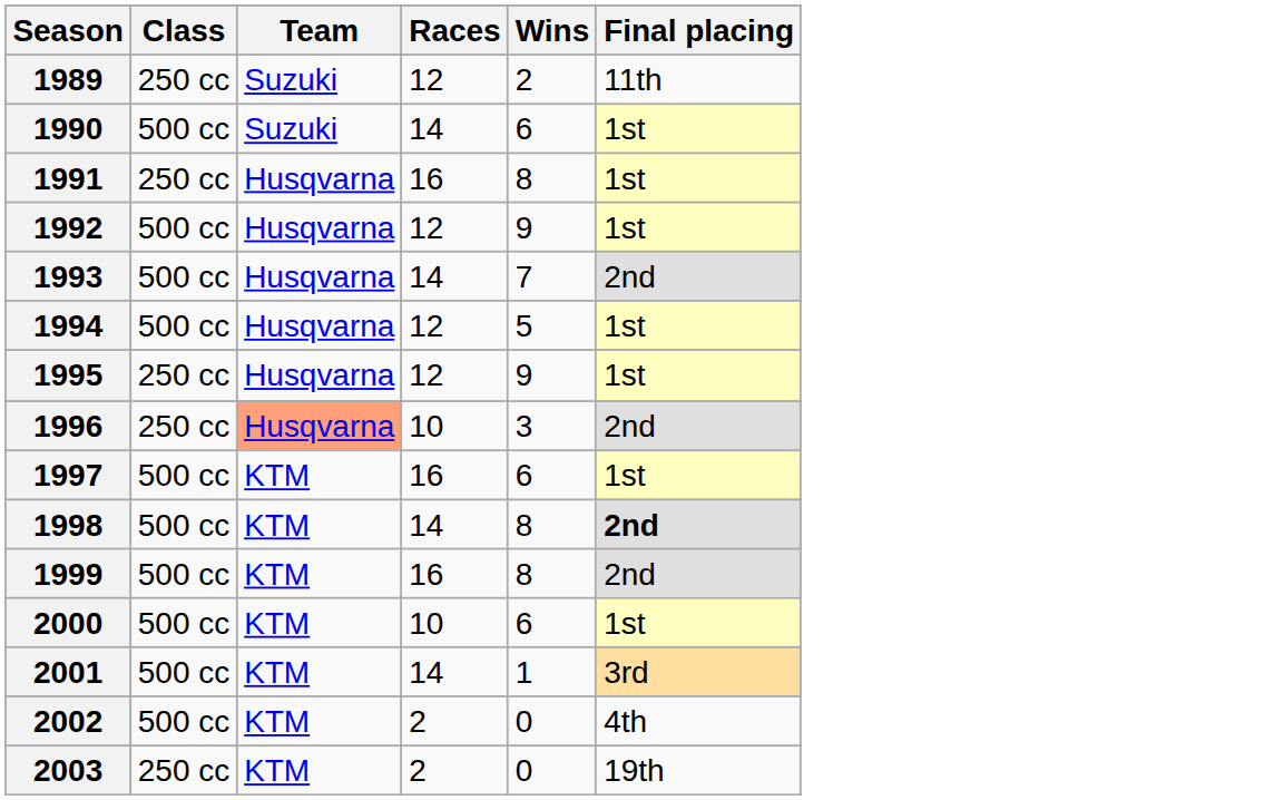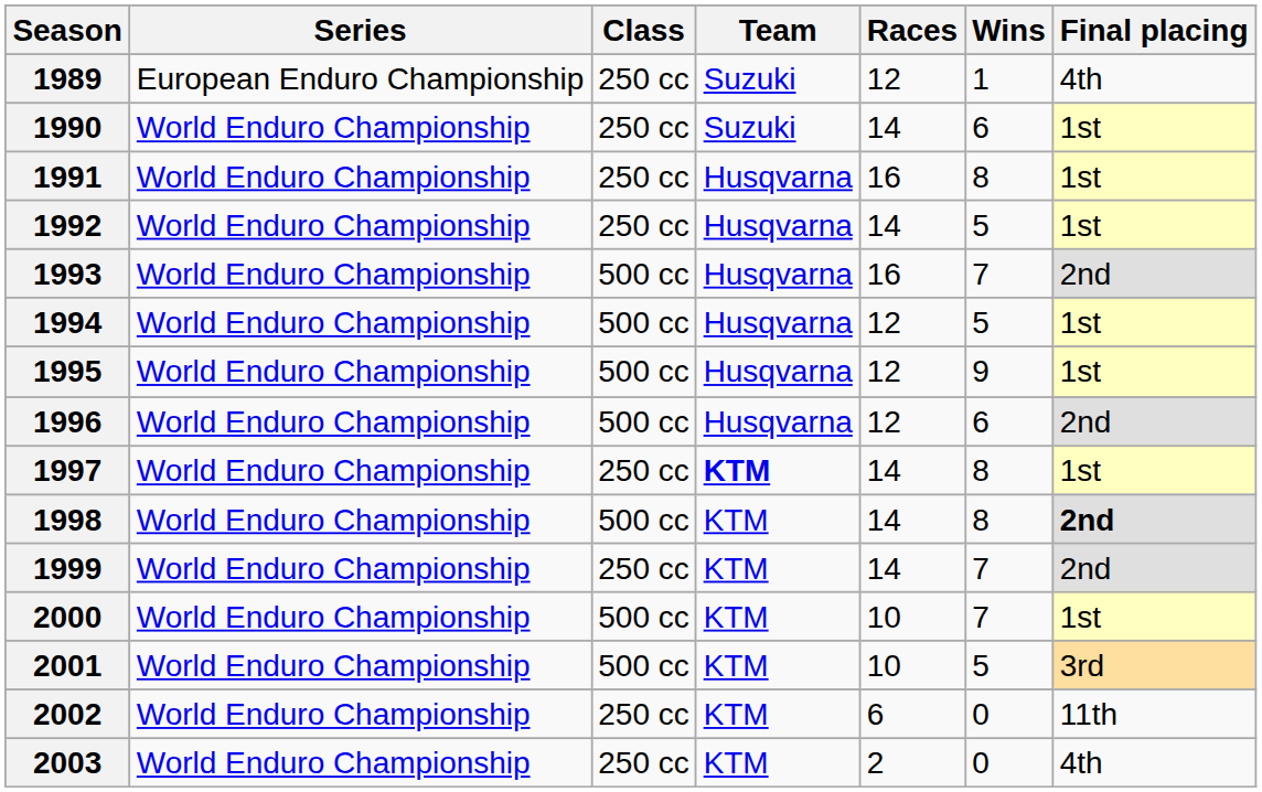 <table class="wikitable" style="font-size: 95%;">
 <tr>
 <th>Season</th>
+<th>Series</th>
 <th>Class</th>
 <th>Team</th>
 <th>Races</th>
 <th>Wins</th>
 <th>Final placing</th>
 </tr>
 <tr>
 <th>1989</th>
+<td>European Enduro Championship</td>
 <td>250 cc</td>
 <td><a href='#'>Suzuki</a></td>
 <td>12</td>
-<td>2</td>
-<td>11th</td>
+<td>1</td>
+<td>4th</td>
 </tr>
 <tr>
 <th>1990</th>
-<td>500 cc</td>
+<td><a href='#'>World Enduro Championship</a></td>
+<td>250 cc</td>
 <td><a href='#'>Suzuki</a></td>
 <td>14</td>
 <td>6</td>
 <td style="background:#FFFFBF;">1st</td>
 </tr>
 <tr>
 <th>1991</th>
+<td><a href='#'>World Enduro Championship</a></td>
 <td>250 cc</td>
 <td><a href='#'>Husqvarna</a></td>
 <td>16</td>
 <td>8</td>
 <td style="background:#FFFFBF;">1st</td>
 </tr>
 <tr>
 <th>1992</th>
-<td>500 cc</td>
+<td><a href='#'>World Enduro Championship</a></td>
+<td>250 cc</td>
 <td><a href='#'>Husqvarna</a></td>
-<td>12</td>
-<td>9</td>
+<td>14</td>
+<td>5</td>
 <td style="background:#FFFFBF;">1st</td>
 </tr>
 <tr>
 <th>1993</th>
+<td><a href='#'>World Enduro Championship</a></td>
 <td>500 cc</td>
 <td><a href='#'>Husqvarna</a></td>
-<td>14</td>
+<td>16</td>
 <td>7</td>
 <td style="background:#DFDFDF;">2nd</td>
 </tr>
 <tr>
 <th>1994</th>
+<td><a href='#'>World Enduro Championship</a></td>
 <td>500 cc</td>
 <td><a href='#'>Husqvarna</a></td>
 <td>12</td>
 <td>5</td>
 <td style="background:#FFFFBF;">1st</td>
 </tr>
 <tr>
 <th>1995</th>
-<td>250 cc</td>
+<td><a href='#'>World Enduro Championship</a></td>
+<td>500 cc</td>
 <td><a href='#'>Husqvarna</a></td>
 <td>12</td>
 <td>9</td>
 <td style="background:#FFFFBF;">1st</td>
 </tr>
 <tr>
 <th>1996</th>
-<td>250 cc</td>
-<td style="background: lightsalmon;"><a href='#'>Husqvarna</a></td>
-<td>10</td>
-<td>3</td>
+<td><a href='#'>World Enduro Championship</a></td>
+<td>500 cc</td>
+<td><a href='#'>Husqvarna</a></td>
+<td>12</td>
+<td>6</td>
 <td style="background:#DFDFDF;">2nd</td>
 </tr>
 <tr>
 <th>1997</th>
-<td>500 cc</td>
-<td><a href='#'>KTM</a></td>
-<td>16</td>
-<td>6</td>
+<td><a href='#'>World Enduro Championship</a></td>
+<td>250 cc</td>
+<td><strong><a href='#'>KTM</a></strong></td>
+<td>14</td>
+<td>8</td>
 <td style="background:#FFFFBF;">1st</td>
 </tr>
 <tr>
 <th>1998</th>
+<td><a href='#'>World Enduro Championship</a></td>
 <td>500 cc</td>
 <td><a href='#'>KTM</a></td>
 <td>14</td>
 <td>8</td>
 <td style="background:#DFDFDF;"><strong>2nd</strong></td>
 </tr>
 <tr>
 <th>1999</th>
-<td>500 cc</td>
+<td><a href='#'>World Enduro Championship</a></td>
+<td>250 cc</td>
 <td><a href='#'>KTM</a></td>
-<td>16</td>
-<td>8</td>
+<td>14</td>
+<td>7</td>
 <td style="background:#DFDFDF;">2nd</td>
 </tr>
 <tr>
 <th>2000</th>
+<td><a href='#'>World Enduro Championship</a></td>
 <td>500 cc</td>
 <td><a href='#'>KTM</a></td>
 <td>10</td>
-<td>6</td>
+<td>7</td>
 <td style="background:#FFFFBF;">1st</td>
 </tr>
 <tr>
 <th>2001</th>
+<td><a href='#'>World Enduro Championship</a></td>
 <td>500 cc</td>
 <td><a href='#'>KTM</a></td>
-<td>14</td>
-<td>1</td>
+<td>10</td>
+<td>5</td>
 <td style="background:#FFDF9F;">3rd</td>
 </tr>
 <tr>
 <th>2002</th>
-<td>500 cc</td>
+<td><a href='#'>World Enduro Championship</a></td>
+<td>250 cc</td>
+<td><a href='#'>KTM</a></td>
+<td>6</td>
+<td>0</td>
+<td>11th</td>
+</tr>
+<tr>
+<th>2003</th>
+<td><a href='#'>World Enduro Championship</a></td>
+<td>250 cc</td>
 <td><a href='#'>KTM</a></td>
 <td>2</td>
 <td>0</td>
 <td>4th</td>
 </tr>
-<tr>
-<th>2003</th>
-<td>250 cc</td>
-<td><a href='#'>KTM</a></td>
-<td>2</td>
-<td>0</td>
-<td>19th</td>
-</tr>
 </table>
